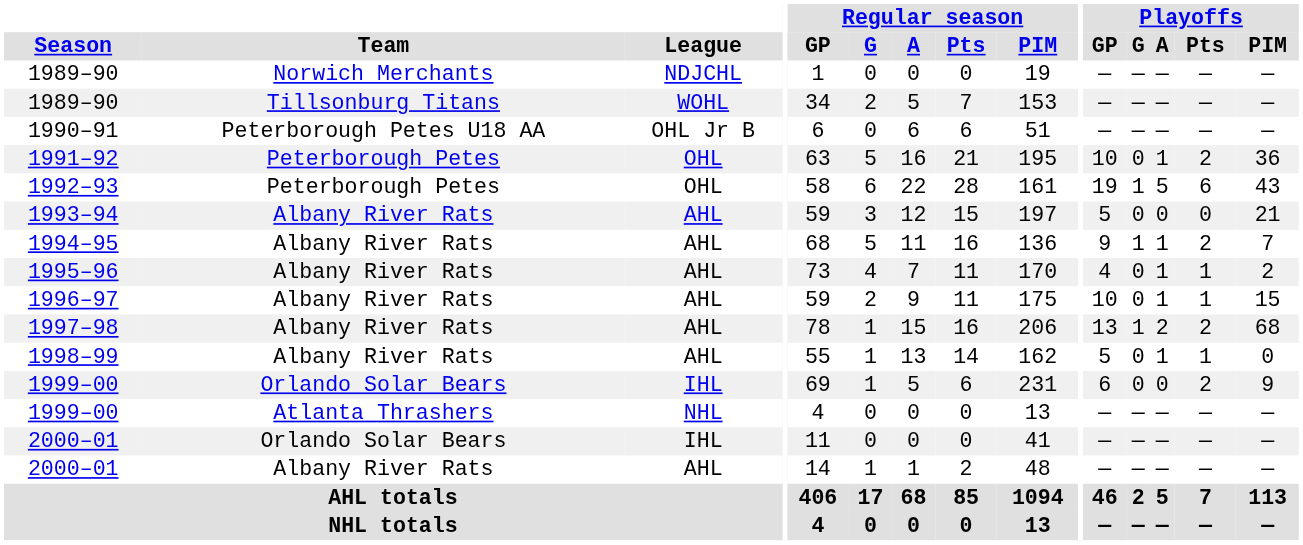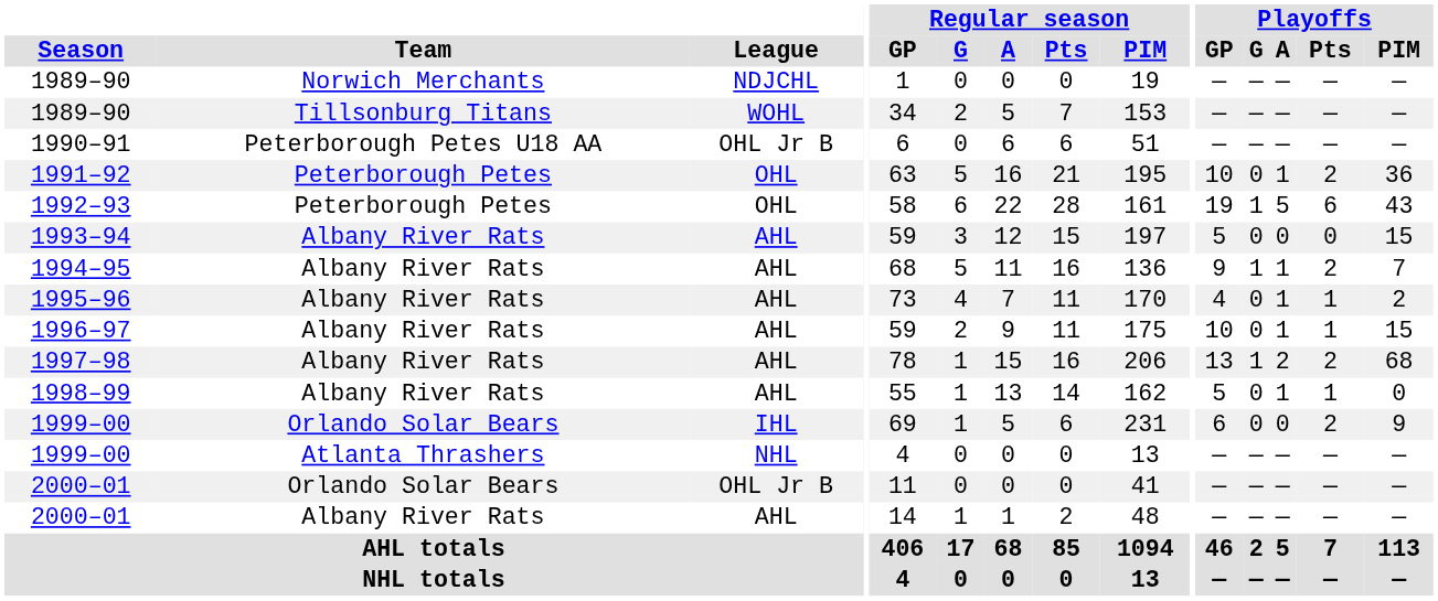 <table border="0" cellpadding="1" cellspacing="0" style="text-align:center; width:60em">
 <tr bgcolor="#e0e0e0">
 <th colspan="3" bgcolor="#ffffff"></th>
 <th rowspan="100" bgcolor="#ffffff"></th>
 <th colspan="5"><a href='#'>Regular season</a></th>
 <th rowspan="100" bgcolor="#ffffff"></th>
 <th colspan="5"><a href='#'>Playoffs</a></th>
 </tr>
 <tr bgcolor="#e0e0e0">
 <th><a href='#'>Season</a></th>
 <th>Team</th>
 <th>League</th>
 <th>GP</th>
 <th><a href='#'>G</a></th>
 <th><a href='#'>A</a></th>
 <th><a href='#'>Pts</a></th>
 <th><a href='#'>PIM</a></th>
 <th>GP</th>
 <th>G</th>
 <th>A</th>
 <th>Pts</th>
 <th>PIM</th>
 </tr>
 <tr>
 <td>1989–90</td>
 <td><a href='#'>Norwich Merchants</a></td>
 <td><a href='#'>NDJCHL</a></td>
 <td>1</td>
 <td>0</td>
 <td>0</td>
 <td>0</td>
 <td>19</td>
 <td>—</td>
 <td>—</td>
 <td>—</td>
 <td>—</td>
 <td>—</td>
 </tr>
 <tr bgcolor="#f0f0f0">
 <td>1989–90</td>
 <td><a href='#'>Tillsonburg Titans</a></td>
 <td><a href='#'>WOHL</a></td>
 <td>34</td>
 <td>2</td>
 <td>5</td>
 <td>7</td>
 <td>153</td>
 <td>—</td>
 <td>—</td>
 <td>—</td>
 <td>—</td>
 <td>—</td>
 </tr>
 <tr>
 <td>1990–91</td>
 <td>Peterborough Petes U18 AA</td>
 <td>OHL Jr B</td>
 <td>6</td>
 <td>0</td>
 <td>6</td>
 <td>6</td>
 <td>51</td>
 <td>—</td>
 <td>—</td>
 <td>—</td>
 <td>—</td>
 <td>—</td>
 </tr>
 <tr bgcolor="#f0f0f0">
 <td><a href='#'>1991–92</a></td>
 <td><a href='#'>Peterborough Petes</a></td>
 <td><a href='#'>OHL</a></td>
 <td>63</td>
 <td>5</td>
 <td>16</td>
 <td>21</td>
 <td>195</td>
 <td>10</td>
 <td>0</td>
 <td>1</td>
 <td>2</td>
 <td>36</td>
 </tr>
 <tr>
 <td><a href='#'>1992–93</a></td>
 <td>Peterborough Petes</td>
 <td>OHL</td>
 <td>58</td>
 <td>6</td>
 <td>22</td>
 <td>28</td>
 <td>161</td>
 <td>19</td>
 <td>1</td>
 <td>5</td>
 <td>6</td>
 <td>43</td>
 </tr>
 <tr bgcolor="#f0f0f0">
 <td><a href='#'>1993–94</a></td>
 <td><a href='#'>Albany River Rats</a></td>
 <td><a href='#'>AHL</a></td>
 <td>59</td>
 <td>3</td>
 <td>12</td>
 <td>15</td>
 <td>197</td>
 <td>5</td>
 <td>0</td>
 <td>0</td>
 <td>0</td>
-<td>21</td>
+<td>15</td>
 </tr>
 <tr>
 <td><a href='#'>1994–95</a></td>
 <td>Albany River Rats</td>
 <td>AHL</td>
 <td>68</td>
 <td>5</td>
 <td>11</td>
 <td>16</td>
 <td>136</td>
 <td>9</td>
 <td>1</td>
 <td>1</td>
 <td>2</td>
 <td>7</td>
 </tr>
 <tr bgcolor="#f0f0f0">
 <td><a href='#'>1995–96</a></td>
 <td>Albany River Rats</td>
 <td>AHL</td>
 <td>73</td>
 <td>4</td>
 <td>7</td>
 <td>11</td>
 <td>170</td>
 <td>4</td>
 <td>0</td>
 <td>1</td>
 <td>1</td>
 <td>2</td>
 </tr>
 <tr>
 <td><a href='#'>1996–97</a></td>
 <td>Albany River Rats</td>
 <td>AHL</td>
 <td>59</td>
 <td>2</td>
 <td>9</td>
 <td>11</td>
 <td>175</td>
 <td>10</td>
 <td>0</td>
 <td>1</td>
 <td>1</td>
 <td>15</td>
 </tr>
 <tr bgcolor="#f0f0f0">
 <td><a href='#'>1997–98</a></td>
 <td>Albany River Rats</td>
 <td>AHL</td>
 <td>78</td>
 <td>1</td>
 <td>15</td>
 <td>16</td>
 <td>206</td>
 <td>13</td>
 <td>1</td>
 <td>2</td>
 <td>2</td>
 <td>68</td>
 </tr>
 <tr>
 <td><a href='#'>1998–99</a></td>
 <td>Albany River Rats</td>
 <td>AHL</td>
 <td>55</td>
 <td>1</td>
 <td>13</td>
 <td>14</td>
 <td>162</td>
 <td>5</td>
 <td>0</td>
 <td>1</td>
 <td>1</td>
 <td>0</td>
 </tr>
 <tr bgcolor="#f0f0f0">
 <td><a href='#'>1999–00</a></td>
 <td><a href='#'>Orlando Solar Bears</a></td>
 <td><a href='#'>IHL</a></td>
 <td>69</td>
 <td>1</td>
 <td>5</td>
 <td>6</td>
 <td>231</td>
 <td>6</td>
 <td>0</td>
 <td>0</td>
 <td>2</td>
 <td>9</td>
 </tr>
 <tr>
 <td><a href='#'>1999–00</a></td>
 <td><a href='#'>Atlanta Thrashers</a></td>
 <td><a href='#'>NHL</a></td>
 <td>4</td>
 <td>0</td>
 <td>0</td>
 <td>0</td>
 <td>13</td>
 <td>—</td>
 <td>—</td>
 <td>—</td>
 <td>—</td>
 <td>—</td>
 </tr>
 <tr bgcolor="#f0f0f0">
 <td><a href='#'>2000–01</a></td>
 <td>Orlando Solar Bears</td>
-<td>IHL</td>
+<td>OHL Jr B</td>
 <td>11</td>
 <td>0</td>
 <td>0</td>
 <td>0</td>
 <td>41</td>
 <td>—</td>
 <td>—</td>
 <td>—</td>
 <td>—</td>
 <td>—</td>
 </tr>
 <tr>
 <td><a href='#'>2000–01</a></td>
 <td>Albany River Rats</td>
 <td>AHL</td>
 <td>14</td>
 <td>1</td>
 <td>1</td>
 <td>2</td>
 <td>48</td>
 <td>—</td>
 <td>—</td>
 <td>—</td>
 <td>—</td>
 <td>—</td>
 </tr>
 <tr bgcolor="#e0e0e0">
 <th colspan="3">AHL totals</th>
 <th>406</th>
 <th>17</th>
 <th>68</th>
 <th>85</th>
 <th>1094</th>
 <th>46</th>
 <th>2</th>
 <th>5</th>
 <th>7</th>
 <th>113</th>
 </tr>
 <tr bgcolor="#e0e0e0">
 <th colspan="3">NHL totals</th>
 <th>4</th>
 <th>0</th>
 <th>0</th>
 <th>0</th>
 <th>13</th>
 <th>—</th>
 <th>—</th>
 <th>—</th>
 <th>—</th>
 <th>—</th>
 </tr>
 </table>
